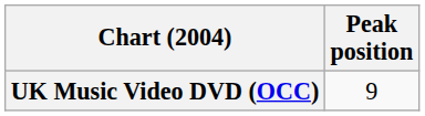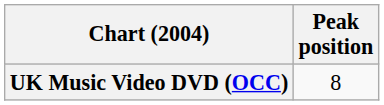 <table class="wikitable plainrowheaders" style="text-align:center">
 <tr>
 <th scope="col">Chart (2004)</th>
 <th scope="col">Peak<br>position</th>
 </tr>
 <tr>
 <th scope="row">UK Music Video DVD (<a href='#'>OCC</a>)</th>
-<td>9</td>
+<td>8</td>
 </tr>
 </table>
